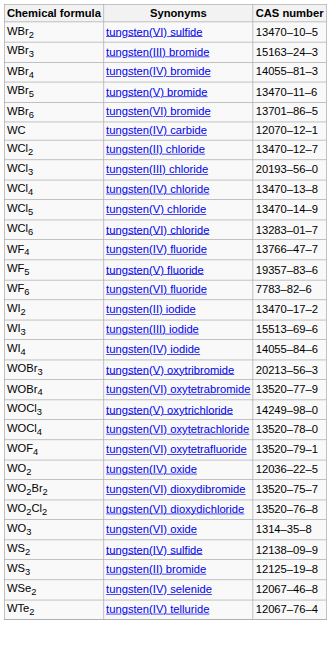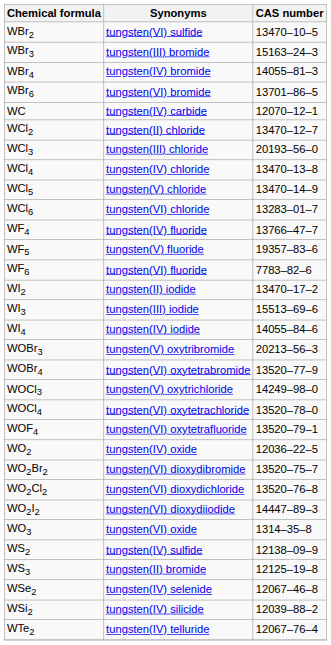 <table class="wikitable">
 <tr>
 <th>Chemical formula</th>
 <th>Synonyms</th>
 <th>CAS number</th>
 </tr>
 <tr>
 <td>WBr<sub>2</sub></td>
 <td><a href='#'>tungsten(VI) sulfide</a></td>
 <td>13470–10–5</td>
 </tr>
 <tr>
 <td>WBr<sub>3</sub></td>
 <td><a href='#'>tungsten(III) bromide</a></td>
 <td>15163–24–3</td>
 </tr>
 <tr>
 <td>WBr<sub>4</sub></td>
 <td><a href='#'>tungsten(IV) bromide</a></td>
 <td>14055–81–3</td>
-</tr>
-<tr>
-<td>WBr<sub>5</sub></td>
-<td><a href='#'>tungsten(V) bromide</a></td>
-<td>13470–11–6</td>
 </tr>
 <tr>
 <td>WBr<sub>6</sub></td>
 <td><a href='#'>tungsten(VI) bromide</a></td>
 <td>13701–86–5</td>
 </tr>
 <tr>
 <td>WC</td>
 <td><a href='#'>tungsten(IV) carbide</a></td>
 <td>12070–12–1</td>
 </tr>
 <tr>
 <td>WCl<sub>2</sub></td>
 <td><a href='#'>tungsten(II) chloride</a></td>
 <td>13470–12–7</td>
 </tr>
 <tr>
 <td>WCl<sub>3</sub></td>
 <td><a href='#'>tungsten(III) chloride</a></td>
 <td>20193–56–0</td>
 </tr>
 <tr>
 <td>WCl<sub>4</sub></td>
 <td><a href='#'>tungsten(IV) chloride</a></td>
 <td>13470–13–8</td>
 </tr>
 <tr>
 <td>WCl<sub>5</sub></td>
 <td><a href='#'>tungsten(V) chloride</a></td>
 <td>13470–14–9</td>
 </tr>
 <tr>
 <td>WCl<sub>6</sub></td>
 <td><a href='#'>tungsten(VI) chloride</a></td>
 <td>13283–01–7</td>
 </tr>
 <tr>
 <td>WF<sub>4</sub></td>
 <td><a href='#'>tungsten(IV) fluoride</a></td>
 <td>13766–47–7</td>
 </tr>
 <tr>
 <td>WF<sub>5</sub></td>
 <td><a href='#'>tungsten(V) fluoride</a></td>
 <td>19357–83–6</td>
 </tr>
 <tr>
 <td>WF<sub>6</sub></td>
 <td><a href='#'>tungsten(VI) fluoride</a></td>
 <td>7783–82–6</td>
 </tr>
 <tr>
 <td>WI<sub>2</sub></td>
 <td><a href='#'>tungsten(II) iodide</a></td>
 <td>13470–17–2</td>
 </tr>
 <tr>
 <td>WI<sub>3</sub></td>
 <td><a href='#'>tungsten(III) iodide</a></td>
 <td>15513–69–6</td>
 </tr>
 <tr>
 <td>WI<sub>4</sub></td>
 <td><a href='#'>tungsten(IV) iodide</a></td>
 <td>14055–84–6</td>
 </tr>
 <tr>
 <td>WOBr<sub>3</sub></td>
 <td><a href='#'>tungsten(V) oxytribromide</a></td>
 <td>20213–56–3</td>
 </tr>
 <tr>
 <td>WOBr<sub>4</sub></td>
 <td><a href='#'>tungsten(VI) oxytetrabromide</a></td>
 <td>13520–77–9</td>
 </tr>
 <tr>
 <td>WOCl<sub>3</sub></td>
 <td><a href='#'>tungsten(V) oxytrichloride</a></td>
 <td>14249–98–0</td>
 </tr>
 <tr>
 <td>WOCl<sub>4</sub></td>
 <td><a href='#'>tungsten(VI) oxytetrachloride</a></td>
 <td>13520–78–0</td>
 </tr>
 <tr>
 <td>WOF<sub>4</sub></td>
 <td><a href='#'>tungsten(VI) oxytetrafluoride</a></td>
 <td>13520–79–1</td>
 </tr>
 <tr>
 <td>WO<sub>2</sub></td>
 <td><a href='#'>tungsten(IV) oxide</a></td>
 <td>12036–22–5</td>
 </tr>
 <tr>
 <td>WO<sub>2</sub>Br<sub>2</sub></td>
 <td><a href='#'>tungsten(VI) dioxydibromide</a></td>
 <td>13520–75–7</td>
 </tr>
 <tr>
 <td>WO<sub>2</sub>Cl<sub>2</sub></td>
 <td><a href='#'>tungsten(VI) dioxydichloride</a></td>
 <td>13520–76–8</td>
 </tr>
 <tr>
+<td>WO<sub>2</sub>I<sub>2</sub></td>
+<td><a href='#'>tungsten(VI) dioxydiiodide</a></td>
+<td>14447–89–3</td>
+</tr>
+<tr>
 <td>WO<sub>3</sub></td>
 <td><a href='#'>tungsten(VI) oxide</a></td>
 <td>1314–35–8</td>
 </tr>
 <tr>
 <td>WS<sub>2</sub></td>
 <td><a href='#'>tungsten(IV) sulfide</a></td>
 <td>12138–09–9</td>
 </tr>
 <tr>
 <td>WS<sub>3</sub></td>
 <td><a href='#'>tungsten(II) bromide</a></td>
 <td>12125–19–8</td>
 </tr>
 <tr>
 <td>WSe<sub>2</sub></td>
 <td><a href='#'>tungsten(IV) selenide</a></td>
 <td>12067–46–8</td>
 </tr>
 <tr>
+<td>WSi<sub>2</sub></td>
+<td><a href='#'>tungsten(IV) silicide</a></td>
+<td>12039–88–2</td>
+</tr>
+<tr>
 <td>WTe<sub>2</sub></td>
 <td><a href='#'>tungsten(IV) telluride</a></td>
 <td>12067–76–4</td>
 </tr>
 <tr>
 </tr>
 </table>
